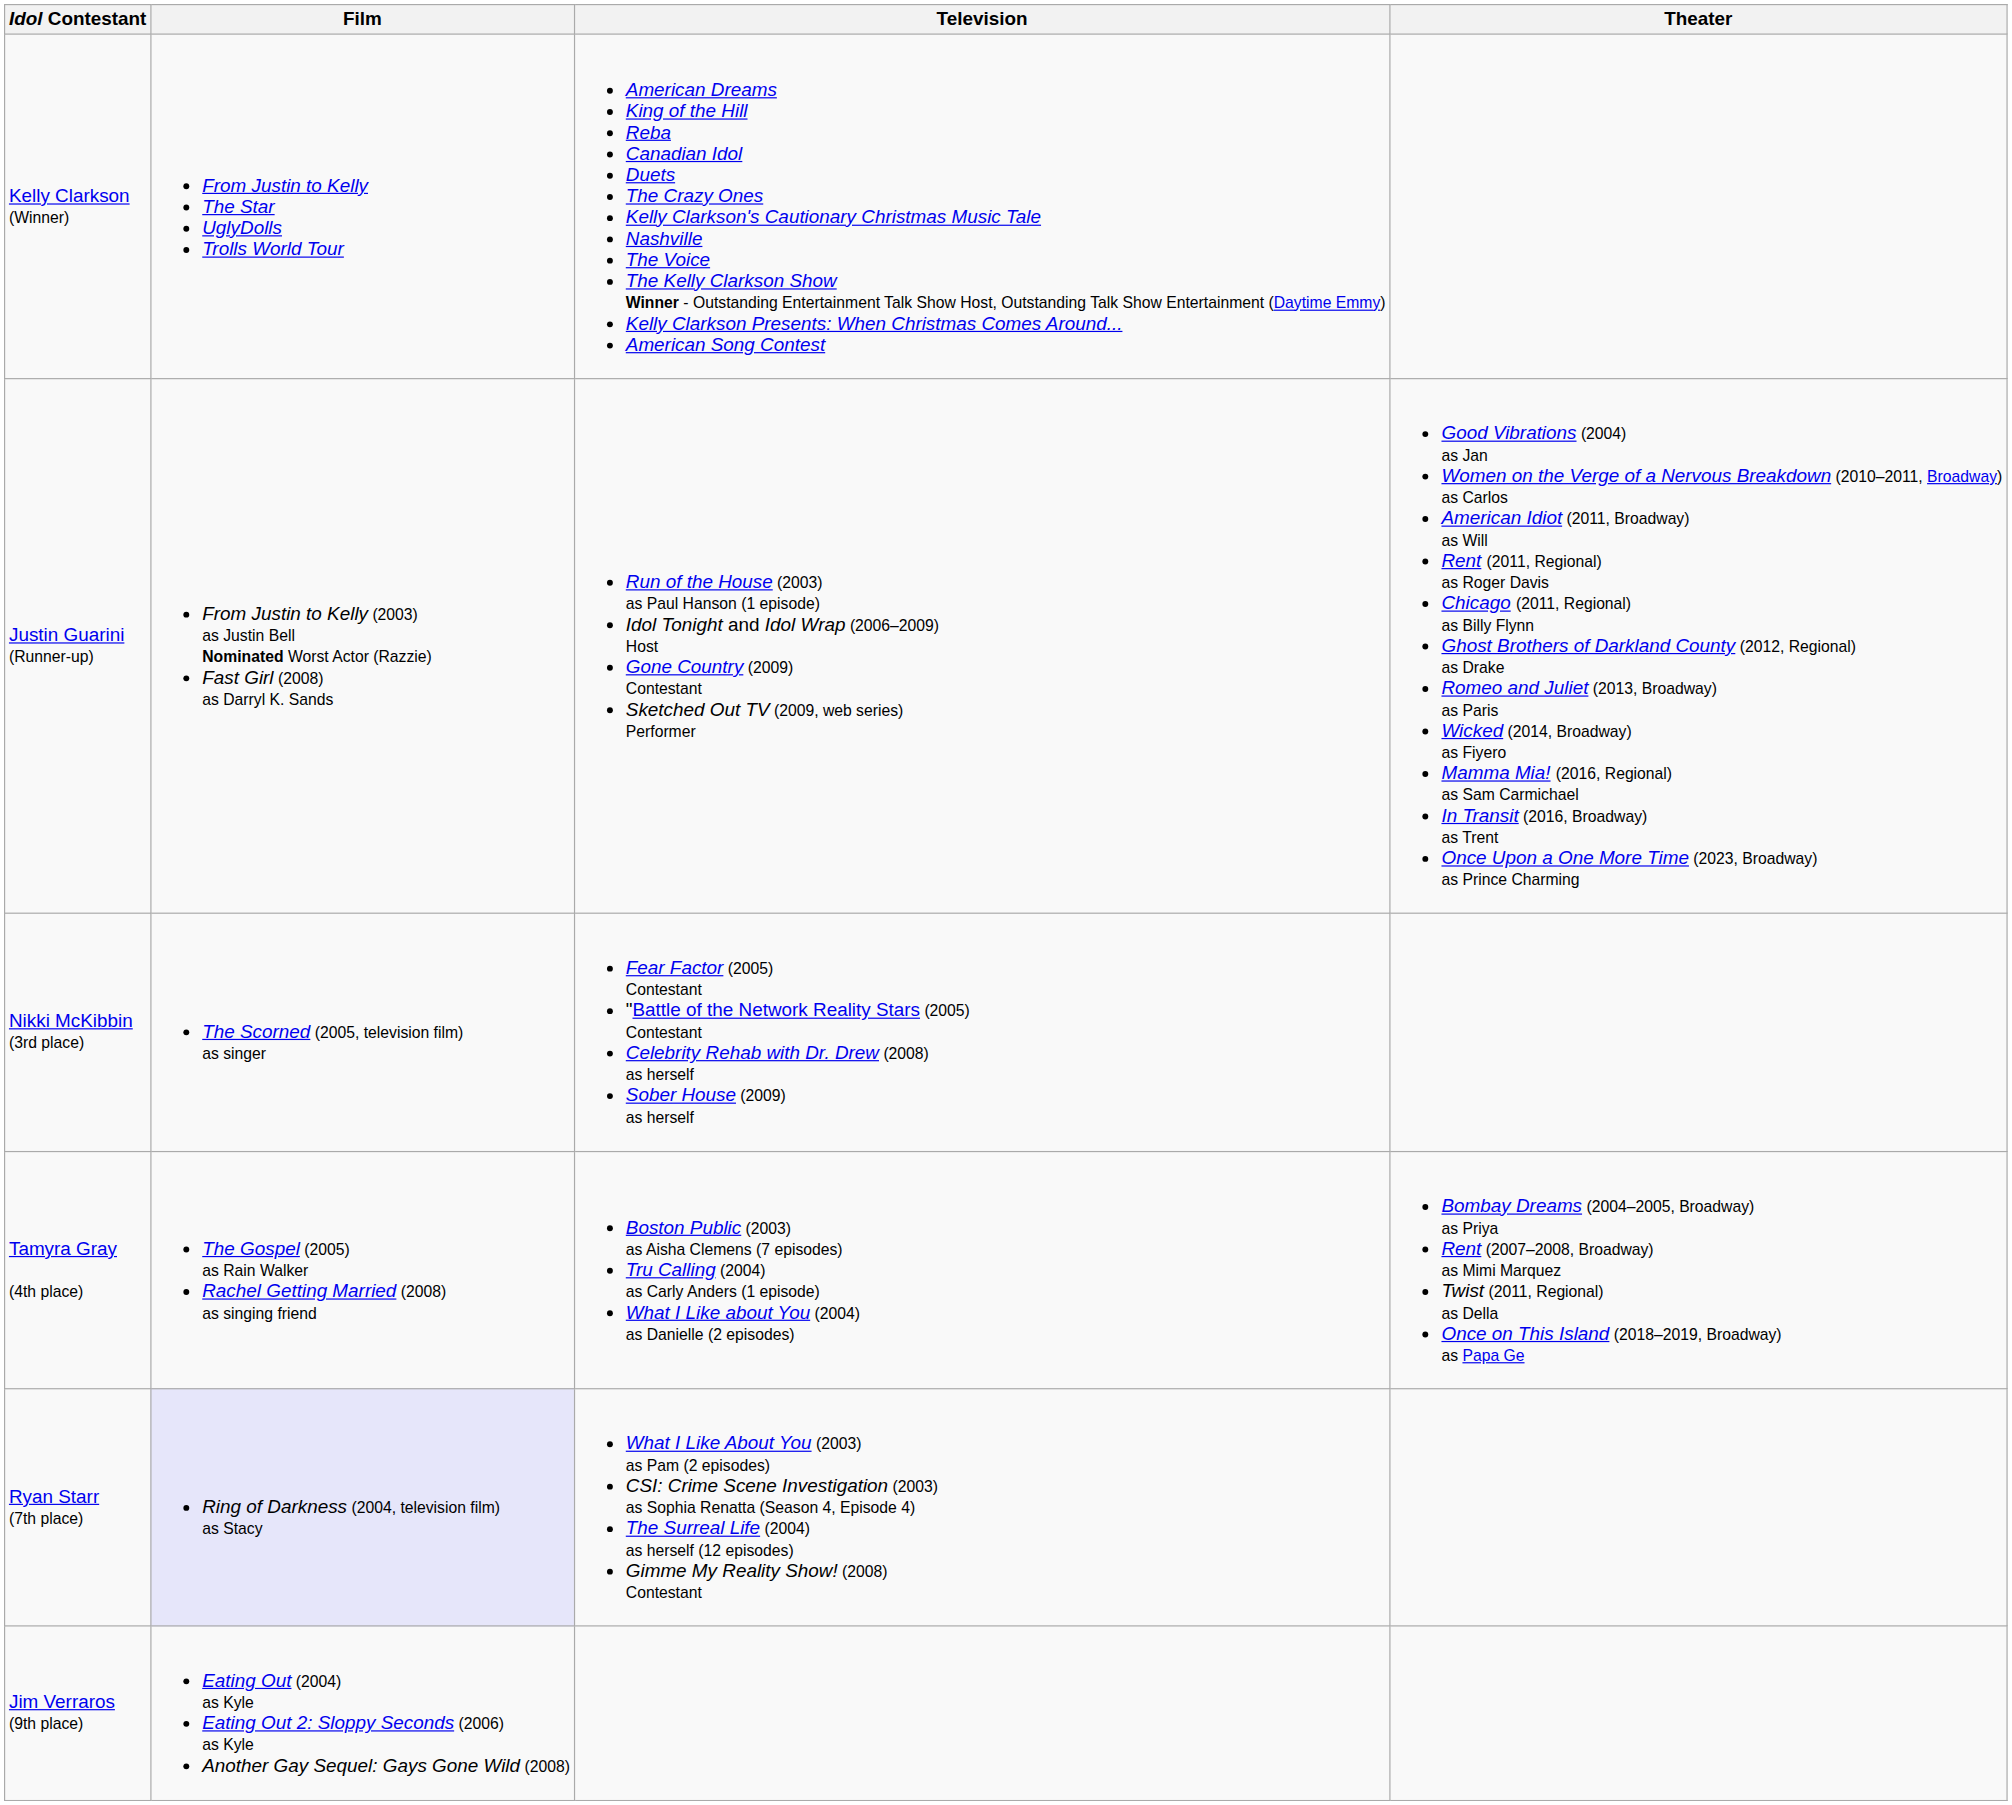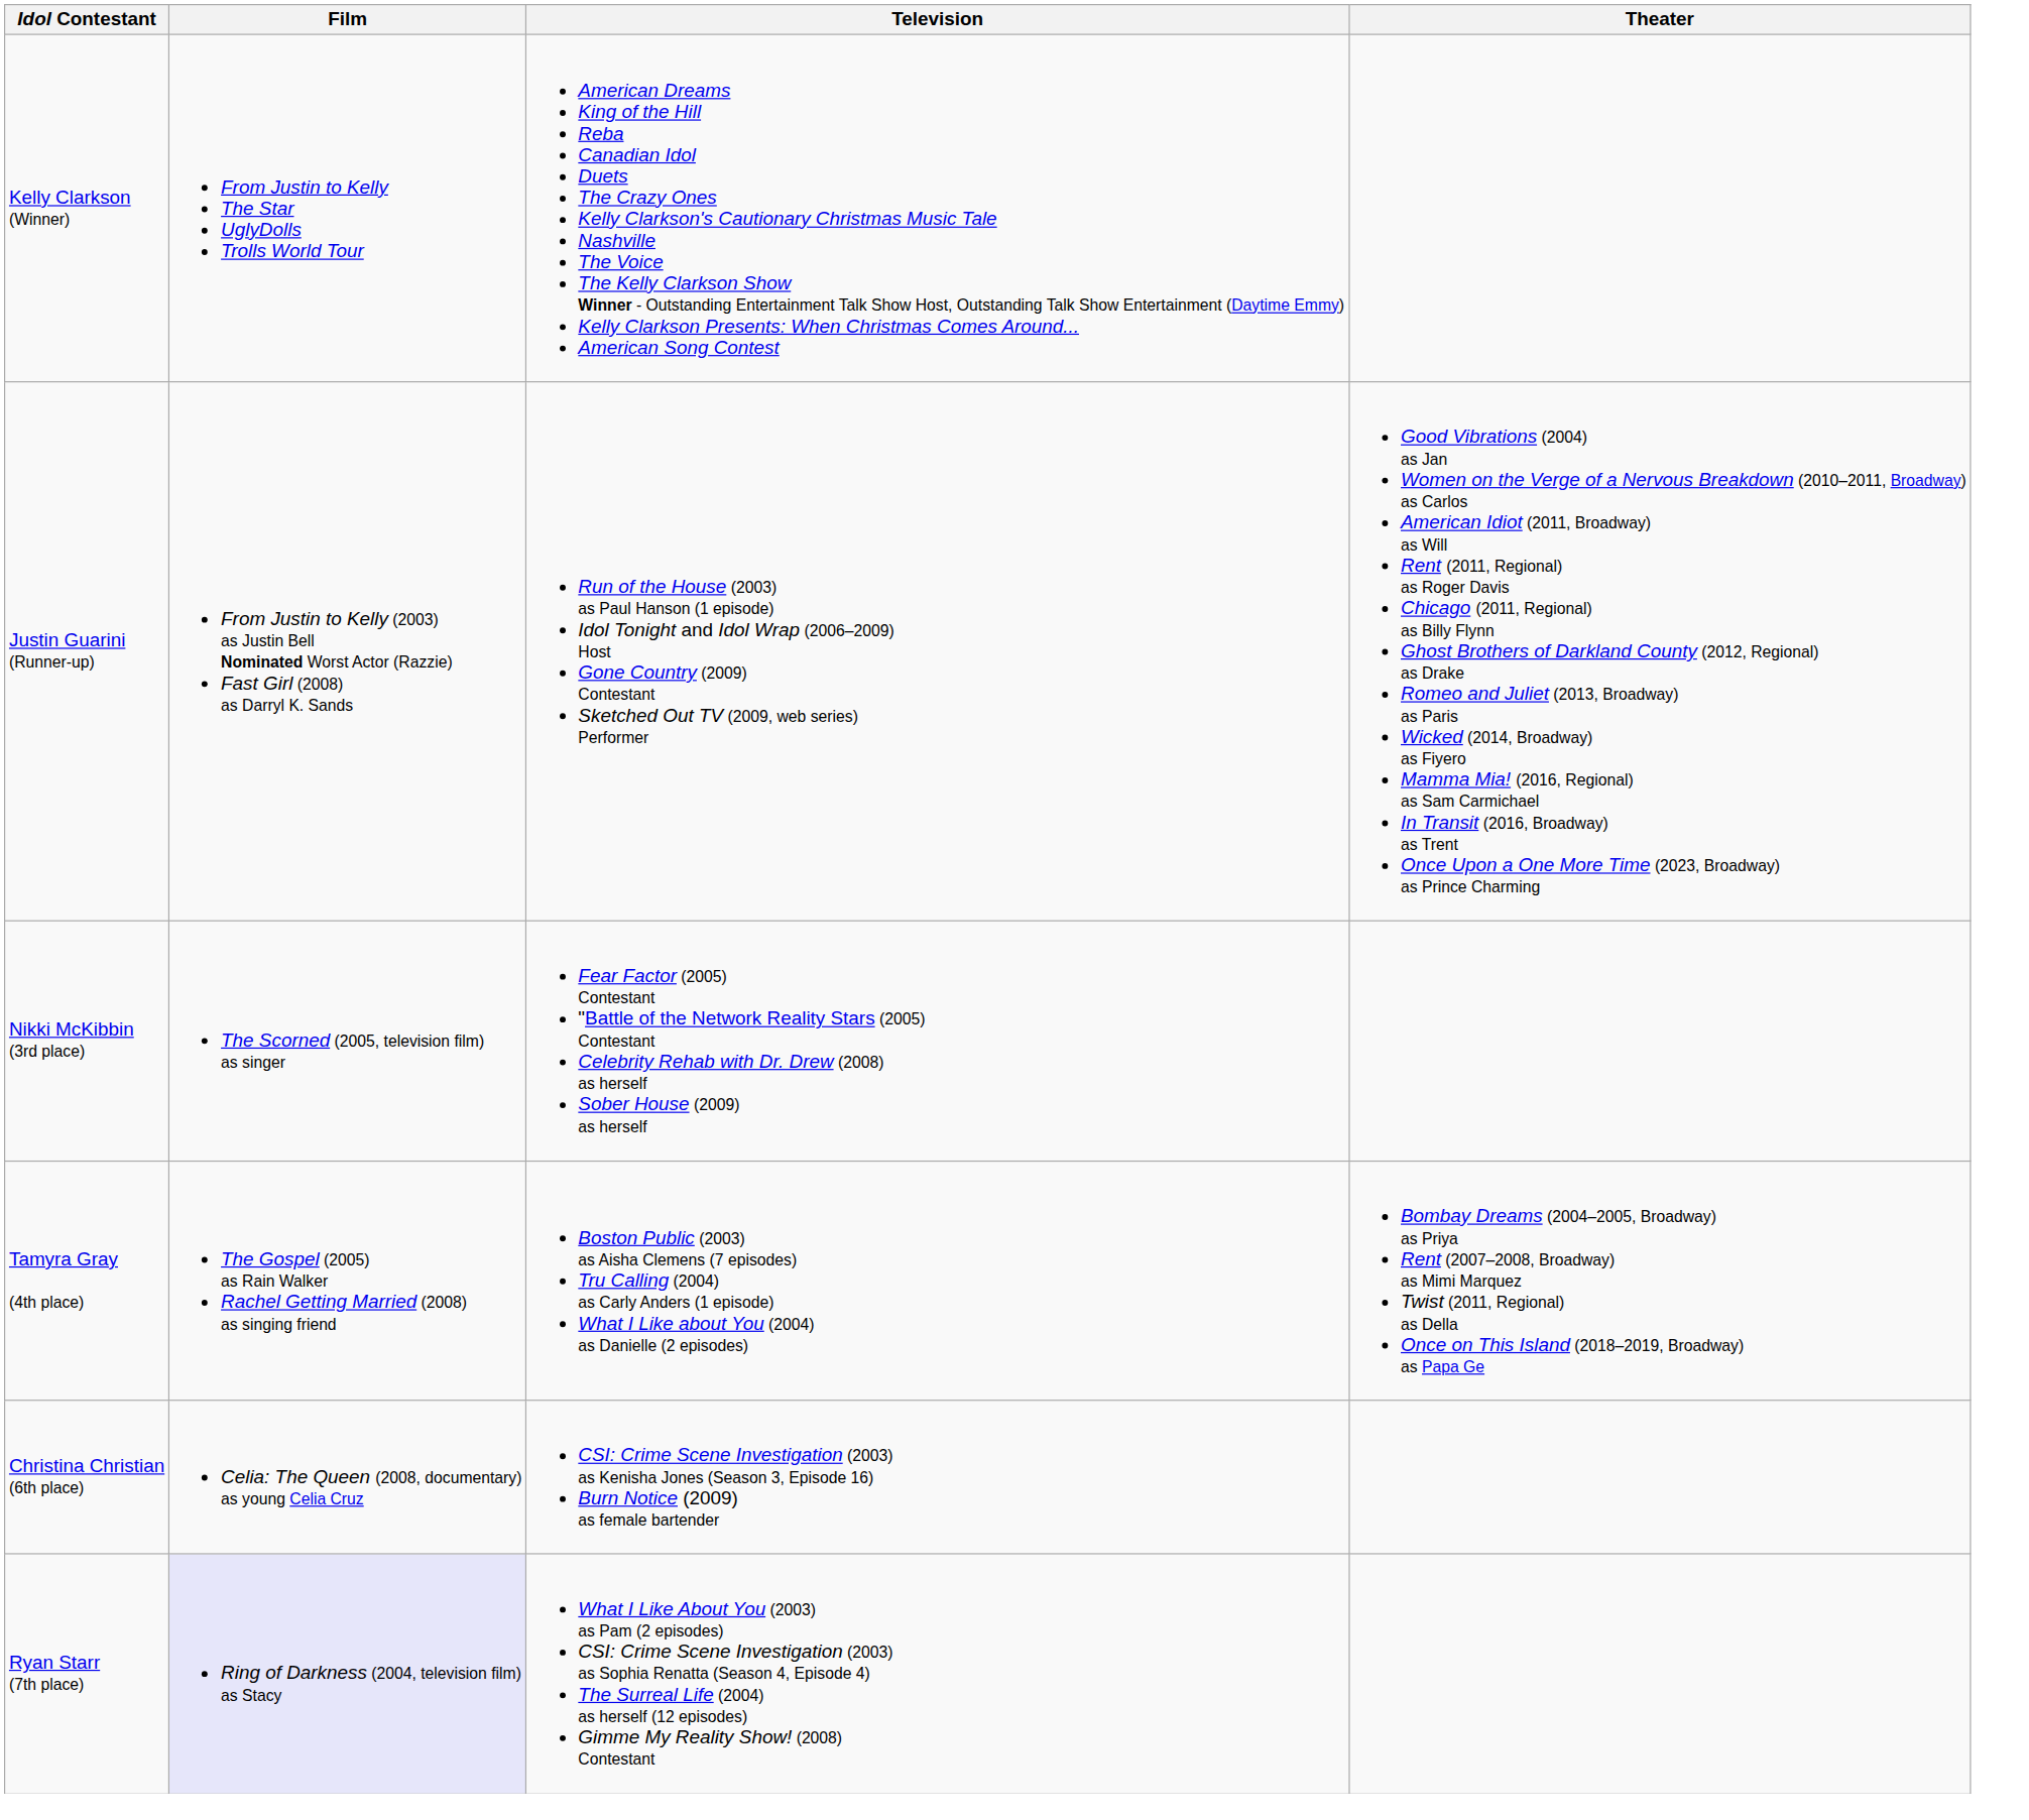 <table class="wikitable">
 <tr>
 <th><em>Idol</em> Contestant</th>
 <th>Film</th>
 <th>Television</th>
 <th>Theater</th>
 </tr>
 <tr>
 <td><a href='#'>Kelly Clarkson</a><br><small>(Winner)</small></td>
 <td><br><ul><li><em><a href='#'>From Justin to Kelly</a></em></li><li><em><a href='#'>The Star</a></em></li><li><em><a href='#'>UglyDolls</a></em></li><li><em><a href='#'>Trolls World Tour</a></em></li></ul></td>
 <td><br><ul><li><em><a href='#'>American Dreams</a></em></li><li><em><a href='#'>King of the Hill</a></em></li><li><em><a href='#'>Reba</a></em></li><li><em><a href='#'>Canadian Idol</a></em></li><li><em><a href='#'>Duets</a></em></li><li><em><a href='#'>The Crazy Ones</a></em></li><li><em><a href='#'>Kelly Clarkson's Cautionary Christmas Music Tale</a></em></li><li><em><a href='#'>Nashville</a></em> </li><li><em><a href='#'>The Voice</a></em> </li><li><em><a href='#'>The Kelly Clarkson Show</a></em> <br><small><strong>Winner</strong> - Outstanding Entertainment Talk Show Host, Outstanding Talk Show Entertainment (<a href='#'>Daytime Emmy</a>)</small></li><li><em><a href='#'>Kelly Clarkson Presents: When Christmas Comes Around...</a></em> </li><li><em><a href='#'>American Song Contest</a></em> </li></ul></td>
 <td></td>
 </tr>
 <tr>
 <td><a href='#'>Justin Guarini</a><br><small>(Runner-up)</small></td>
 <td><br><ul><li><em>From Justin to Kelly</em><small> (2003)<br>as Justin Bell<br><strong>Nominated</strong> Worst Actor (Razzie)</small></li><li><em>Fast Girl</em><small> (2008)<br>as Darryl K. Sands</small></li></ul></td>
 <td><br><ul><li><em><a href='#'>Run of the House</a></em><small> (2003)<br>as Paul Hanson (1 episode)</small></li><li><em>Idol Tonight</em> and <em>Idol Wrap</em><small> (2006–2009)<br>Host</small></li><li><em><a href='#'>Gone Country</a></em><small> (2009)<br>Contestant</small></li><li><em>Sketched Out TV</em><small> (2009, web series)<br>Performer</small></li></ul></td>
 <td><br><ul><li><em><a href='#'>Good Vibrations</a></em><small> (2004)<br>as Jan</small></li><li><em><a href='#'>Women on the Verge of a Nervous Breakdown</a></em><small> (2010–2011, <a href='#'>Broadway</a>)<br>as Carlos</small></li><li><em><a href='#'>American Idiot</a></em><small> (2011, Broadway)<br>as Will</small></li><li><em><a href='#'>Rent</a></em> <small>(2011, Regional)<br>as Roger Davis</small></li><li><em><a href='#'>Chicago</a></em> <small>(2011, Regional)<br>as Billy Flynn</small></li><li><em><a href='#'>Ghost Brothers of Darkland County</a></em><small> (2012, Regional)<br>as Drake</small></li><li><em><a href='#'>Romeo and Juliet</a></em><small> (2013, Broadway)<br>as Paris</small></li><li><em><a href='#'>Wicked</a></em><small> (2014, Broadway)<br>as Fiyero</small></li><li><em><a href='#'>Mamma Mia!</a></em> <small>(2016, Regional)<br>as Sam Carmichael</small></li><li><em><a href='#'>In Transit</a></em><small> (2016, Broadway)<br>as Trent</small></li><li><em><a href='#'>Once Upon a One More Time</a></em><small> (2023, Broadway)<br>as Prince Charming</small></li></ul></td>
 </tr>
 <tr>
 <td><a href='#'>Nikki McKibbin</a><br><small>(3rd place)</small></td>
 <td><br><ul><li><em><a href='#'>The Scorned</a></em><small> (2005, television film)<br>as singer</small></li></ul></td>
 <td><br><ul><li><em><a href='#'>Fear Factor</a></em><small> (2005)<br>Contestant</small></li><li>"<a href='#'>Battle of the Network Reality Stars</a><small> (2005)<br>Contestant</small></li><li><em><a href='#'>Celebrity Rehab with Dr. Drew</a></em><small> (2008)<br>as herself</small></li><li><em><a href='#'>Sober House</a></em><small> (2009)<br>as herself</small></li></ul></td>
 <td></td>
 </tr>
 <tr>
 <td><a href='#'>Tamyra Gray</a><br><br><small>(4th place)</small></td>
 <td><br><ul><li><em><a href='#'>The Gospel</a></em><small> (2005)<br>as Rain Walker</small></li><li><em><a href='#'>Rachel Getting Married</a></em><small> (2008)<br>as singing friend</small></li></ul></td>
 <td><br><ul><li><em><a href='#'>Boston Public</a></em><small> (2003)<br>as Aisha Clemens (7 episodes)</small></li><li><em><a href='#'>Tru Calling</a></em><small> (2004)<br>as Carly Anders (1 episode)</small></li><li><em><a href='#'>What I Like about You</a></em><small> (2004)<br>as Danielle (2 episodes)</small></li></ul></td>
 <td><br><ul><li><em><a href='#'>Bombay Dreams</a></em><small> (2004–2005, Broadway)<br>as Priya</small></li><li><em><a href='#'>Rent</a></em><small> (2007–2008, Broadway)<br> as Mimi Marquez</small></li><li><em>Twist</em><small> (2011, Regional)<br>as Della</small></li><li><em><a href='#'>Once on This Island</a></em><small> (2018–2019, Broadway)<br> as <a href='#'>Papa Ge</a></small></li></ul></td>
 </tr>
 <tr>
+<td><a href='#'>Christina Christian</a><br><small>(6th place)</small></td>
+<td><br><ul><li><em>Celia: The Queen </em><small> (2008, documentary)<br>as young <a href='#'>Celia Cruz</a></small></li></ul></td>
+<td><br><ul><li><em><a href='#'>CSI: Crime Scene Investigation</a></em><small> (2003)<br>as Kenisha Jones (Season 3, Episode 16)</small></li><li><em><a href='#'>Burn Notice</a></em> (2009)<small><br>as female bartender</small></li></ul></td>
+<td></td>
+</tr>
+<tr>
 <td><a href='#'>Ryan Starr</a><br><small>(7th place)</small></td>
 <td style="background: lavender;"><br><ul><li><em>Ring of Darkness</em><small> (2004, television film) <br>as Stacy</small></li></ul></td>
 <td><br><ul><li><em><a href='#'>What I Like About You</a></em><small> (2003)<br>as Pam (2 episodes)</small></li><li><em>CSI: Crime Scene Investigation</em><small> (2003)<br>as Sophia Renatta (Season 4, Episode 4)</small></li><li><em><a href='#'>The Surreal Life</a></em><small> (2004)<br>as herself (12 episodes)</small></li><li><em>Gimme My Reality Show!</em><small> (2008)<br>Contestant</small></li></ul></td>
 <td></td>
 </tr>
-<tr>
-<td><a href='#'>Jim Verraros</a><br><small>(9th place)</small></td>
-<td><br><ul><li><em><a href='#'>Eating Out</a></em><small> (2004)<br>as Kyle</small></li><li><em><a href='#'>Eating Out 2: Sloppy Seconds</a></em><small> (2006)<br>as Kyle</small></li><li><em>Another Gay Sequel: Gays Gone Wild</em><small> (2008)<br></small></li></ul></td>
-<td></td>
-<td></td>
-</tr>
 </table>
